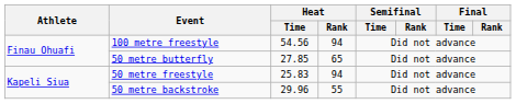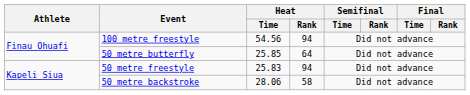 <table class="wikitable" style="text-align:center; font-size:90%; width:50%;">
 <tr>
 <th rowspan="2">Athlete</th>
 <th rowspan="2">Event</th>
 <th colspan="2">Heat</th>
 <th colspan="2">Semifinal</th>
 <th colspan="2">Final</th>
 </tr>
 <tr style="font-size:95%">
 <th>Time</th>
 <th>Rank</th>
 <th>Time</th>
 <th>Rank</th>
 <th>Time</th>
 <th>Rank</th>
 </tr>
 <tr>
 <td align=left rowspan=2><a href='#'>Finau Ohuafi</a></td>
 <td align=left><a href='#'>100 metre freestyle</a></td>
 <td>54.56</td>
 <td>94</td>
 <td colspan=4>Did not advance</td>
 </tr>
 <tr>
 <td align=left><a href='#'>50 metre butterfly</a></td>
-<td>27.85</td>
-<td>65</td>
+<td>25.85</td>
+<td>64</td>
 <td colspan=4>Did not advance</td>
 </tr>
 <tr>
 <td align=left rowspan=2><a href='#'>Kapeli Siua</a></td>
 <td align=left><a href='#'>50 metre freestyle</a></td>
 <td>25.83</td>
 <td>94</td>
 <td colspan=4>Did not advance</td>
 </tr>
 <tr>
 <td align=left><a href='#'>50 metre backstroke</a></td>
-<td>29.96</td>
-<td>55</td>
+<td>28.06</td>
+<td>58</td>
 <td colspan=4>Did not advance</td>
 </tr>
 </table>
